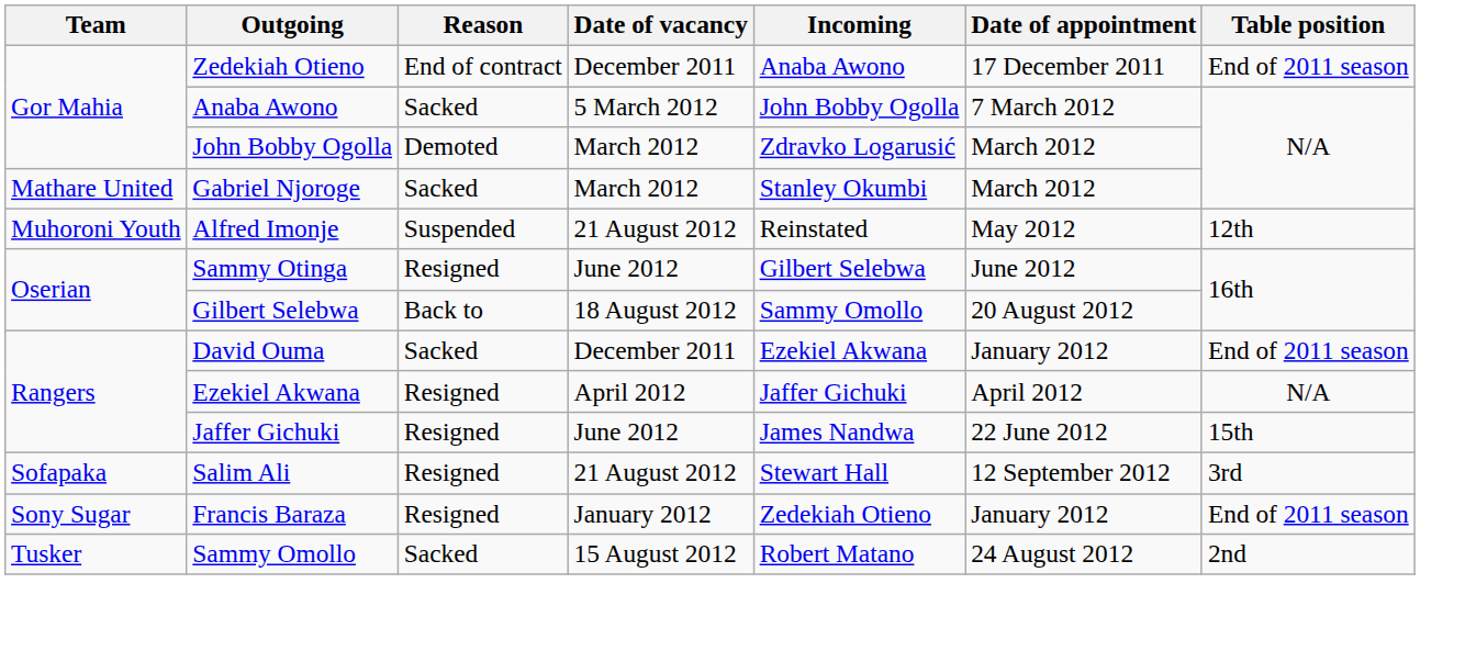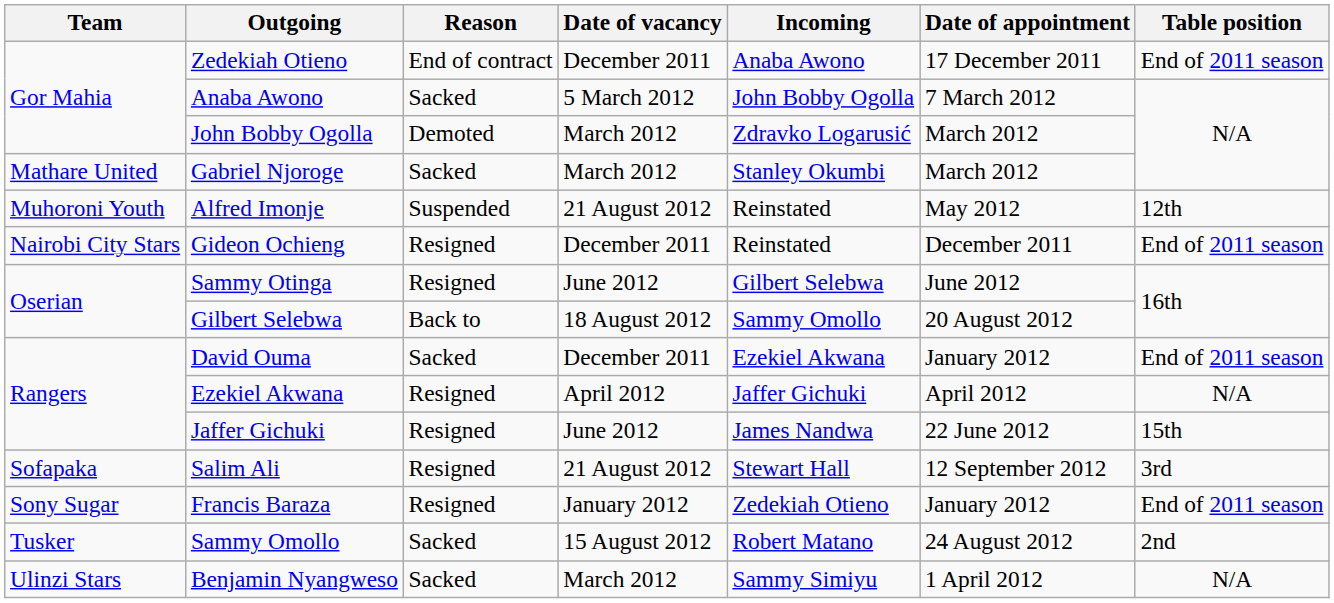 <table class="wikitable sortable">
 <tr>
 <th>Team</th>
 <th>Outgoing</th>
 <th>Reason</th>
 <th>Date of vacancy</th>
 <th>Incoming</th>
 <th>Date of appointment</th>
 <th>Table position</th>
 </tr>
 <tr>
 <td rowspan="3"><a href='#'>Gor Mahia</a></td>
 <td> <a href='#'>Zedekiah Otieno</a></td>
 <td>End of contract</td>
 <td>December 2011</td>
 <td> <a href='#'>Anaba Awono</a></td>
 <td>17 December 2011</td>
 <td>End of <a href='#'>2011 season</a></td>
 </tr>
 <tr>
 <td> <a href='#'>Anaba Awono</a></td>
 <td>Sacked</td>
 <td>5 March 2012</td>
 <td> <a href='#'>John Bobby Ogolla</a></td>
 <td>7 March 2012</td>
 <td rowspan="3" style="text-align:center;">N/A</td>
 </tr>
 <tr>
 <td> <a href='#'>John Bobby Ogolla</a></td>
 <td>Demoted</td>
 <td>March 2012</td>
 <td> <a href='#'>Zdravko Logarusić</a></td>
 <td>March 2012</td>
 </tr>
 <tr>
 <td><a href='#'>Mathare United</a></td>
 <td> <a href='#'>Gabriel Njoroge</a></td>
 <td>Sacked</td>
 <td>March 2012</td>
 <td> <a href='#'>Stanley Okumbi</a></td>
 <td>March 2012</td>
 </tr>
 <tr>
 <td><a href='#'>Muhoroni Youth</a></td>
 <td> <a href='#'>Alfred Imonje</a></td>
 <td>Suspended</td>
 <td>21 August 2012</td>
 <td>Reinstated</td>
 <td>May 2012</td>
 <td>12th</td>
+</tr>
+<tr>
+<td><a href='#'>Nairobi City Stars</a></td>
+<td> <a href='#'>Gideon Ochieng</a></td>
+<td>Resigned</td>
+<td>December 2011</td>
+<td>Reinstated</td>
+<td>December 2011</td>
+<td>End of <a href='#'>2011 season</a></td>
 </tr>
 <tr>
 <td rowspan="2"><a href='#'>Oserian</a></td>
 <td> <a href='#'>Sammy Otinga</a></td>
 <td>Resigned</td>
 <td>June 2012</td>
 <td> <a href='#'>Gilbert Selebwa</a></td>
 <td>June 2012</td>
 <td rowspan="2">16th</td>
 </tr>
 <tr>
 <td> <a href='#'>Gilbert Selebwa</a></td>
 <td>Back to </td>
 <td>18 August 2012</td>
 <td> <a href='#'>Sammy Omollo</a></td>
 <td>20 August 2012</td>
 </tr>
 <tr>
 <td rowspan="3"><a href='#'>Rangers</a></td>
 <td> <a href='#'>David Ouma</a></td>
 <td>Sacked</td>
 <td>December 2011</td>
 <td> <a href='#'>Ezekiel Akwana</a></td>
 <td>January 2012</td>
 <td>End of <a href='#'>2011 season</a></td>
 </tr>
 <tr>
 <td> <a href='#'>Ezekiel Akwana</a></td>
 <td>Resigned</td>
 <td>April 2012</td>
 <td> <a href='#'>Jaffer Gichuki</a></td>
 <td>April 2012</td>
 <td style="text-align:center;">N/A</td>
 </tr>
 <tr>
 <td> <a href='#'>Jaffer Gichuki</a></td>
 <td>Resigned</td>
 <td>June 2012</td>
 <td> <a href='#'>James Nandwa</a></td>
 <td>22 June 2012</td>
 <td>15th</td>
 </tr>
 <tr>
 <td><a href='#'>Sofapaka</a></td>
 <td> <a href='#'>Salim Ali</a></td>
 <td>Resigned</td>
 <td>21 August 2012</td>
 <td> <a href='#'>Stewart Hall</a></td>
 <td>12 September 2012</td>
 <td>3rd</td>
 </tr>
 <tr>
 <td><a href='#'>Sony Sugar</a></td>
 <td> <a href='#'>Francis Baraza</a></td>
 <td>Resigned</td>
 <td>January 2012</td>
 <td> <a href='#'>Zedekiah Otieno</a></td>
 <td>January 2012</td>
 <td>End of <a href='#'>2011 season</a></td>
 </tr>
 <tr>
 <td><a href='#'>Tusker</a></td>
 <td> <a href='#'>Sammy Omollo</a></td>
 <td>Sacked</td>
 <td>15 August 2012</td>
 <td> <a href='#'>Robert Matano</a></td>
 <td>24 August 2012</td>
 <td>2nd</td>
 </tr>
+<tr>
+<td><a href='#'>Ulinzi Stars</a></td>
+<td> <a href='#'>Benjamin Nyangweso</a></td>
+<td>Sacked</td>
+<td>March 2012</td>
+<td> <a href='#'>Sammy Simiyu</a></td>
+<td>1 April 2012</td>
+<td style="text-align:center;">N/A</td>
+</tr>
 </table>
